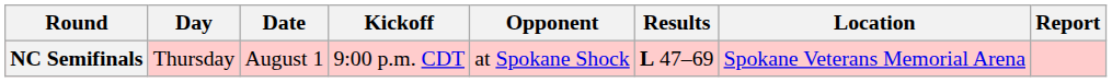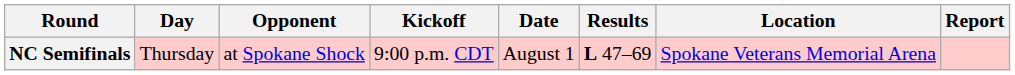 <table class="wikitable" style="font-size: 95%;">
 <tr>
 <th>Round</th>
 <th>Day</th>
+<th>Opponent</th>
+<th>Kickoff</th>
 <th>Date</th>
-<th>Kickoff</th>
-<th>Opponent</th>
 <th>Results</th>
 <th>Location</th>
 <th>Report</th>
 </tr>
 <tr style= background:#ffcccc;>
 <th align="center">NC Semifinals</th>
 <td align="center">Thursday</td>
+<td align="center">at <a href='#'>Spokane Shock</a></td>
+<td align="center">9:00 p.m. <a href='#'>CDT</a></td>
 <td align="center">August 1</td>
-<td align="center">9:00 p.m. <a href='#'>CDT</a></td>
-<td align="center">at <a href='#'>Spokane Shock</a></td>
 <td align="center"><strong>L</strong> 47–69</td>
 <td align="center"><a href='#'>Spokane Veterans Memorial Arena</a></td>
 <td align="center"></td>
 </tr>
 </table>
